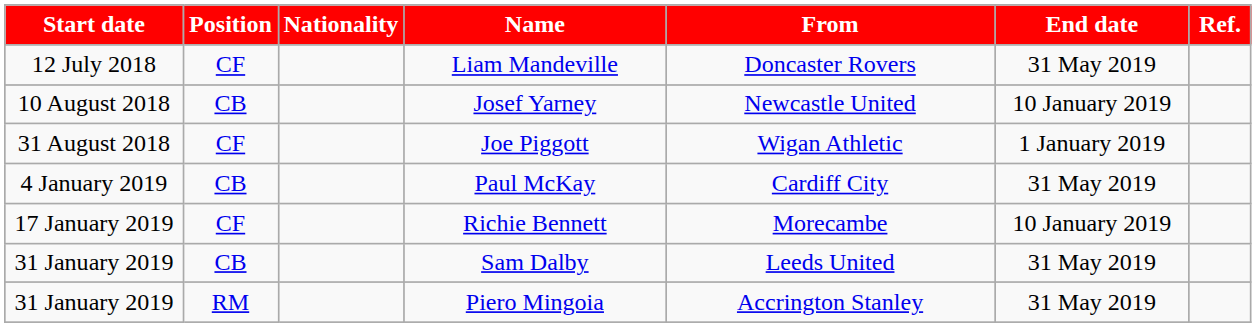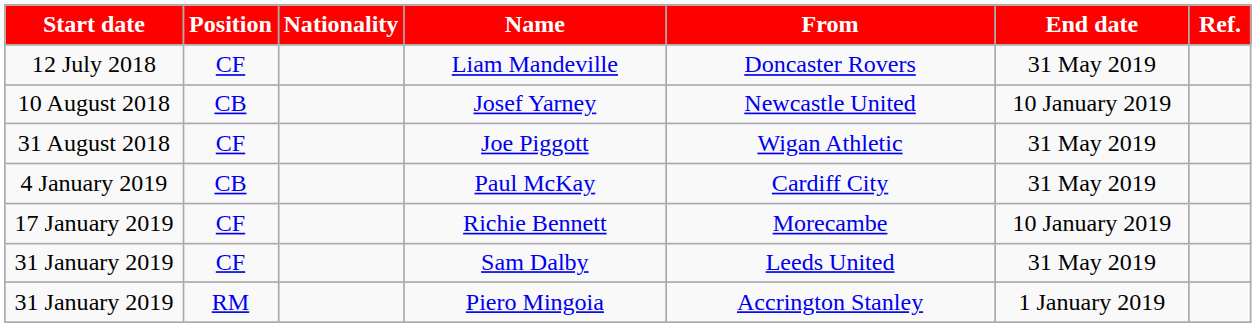 <table class="wikitable"  style="text-align:center; font-size:90%; ">
 <tr>
 <th style="background:#FF0000; color:white; width:100px;">Start date</th>
 <th style="background:#FF0000; color:white; width:50px;">Position</th>
 <th style="background:#FF0000; color:white; width:50px;">Nationality</th>
 <th style="background:#FF0000; color:white; width:150px;">Name</th>
 <th style="background:#FF0000; color:white; width:190px;">From</th>
 <th style="background:#FF0000; color:white; width:110px;">End date</th>
 <th style="background:#FF0000; color:white; width:30px;">Ref.</th>
 </tr>
 <tr>
 <td>12 July 2018</td>
 <td><a href='#'>CF</a></td>
 <td></td>
 <td><a href='#'>Liam Mandeville</a></td>
 <td><a href='#'>Doncaster Rovers</a></td>
 <td>31 May 2019</td>
 <td></td>
 </tr>
 <tr>
 <td>10 August 2018</td>
 <td><a href='#'>CB</a></td>
 <td></td>
 <td><a href='#'>Josef Yarney</a></td>
 <td><a href='#'>Newcastle United</a></td>
 <td>10 January 2019</td>
 <td></td>
 </tr>
 <tr>
 <td>31 August 2018</td>
 <td><a href='#'>CF</a></td>
 <td></td>
 <td><a href='#'>Joe Piggott</a></td>
 <td><a href='#'>Wigan Athletic</a></td>
-<td>1 January 2019</td>
+<td>31 May 2019</td>
 <td></td>
 </tr>
 <tr>
 <td>4 January 2019</td>
 <td><a href='#'>CB</a></td>
 <td></td>
 <td><a href='#'>Paul McKay</a></td>
 <td> <a href='#'>Cardiff City</a></td>
 <td>31 May 2019</td>
 <td></td>
 </tr>
 <tr>
 <td>17 January 2019</td>
 <td><a href='#'>CF</a></td>
 <td></td>
 <td><a href='#'>Richie Bennett</a></td>
 <td><a href='#'>Morecambe</a></td>
 <td>10 January 2019</td>
 <td></td>
 </tr>
 <tr>
 <td>31 January 2019</td>
-<td><a href='#'>CB</a></td>
+<td><a href='#'>CF</a></td>
 <td></td>
 <td><a href='#'>Sam Dalby</a></td>
 <td><a href='#'>Leeds United</a></td>
 <td>31 May 2019</td>
 <td></td>
 </tr>
 <tr>
 <td>31 January 2019</td>
 <td><a href='#'>RM</a></td>
 <td></td>
 <td><a href='#'>Piero Mingoia</a></td>
 <td><a href='#'>Accrington Stanley</a></td>
-<td>31 May 2019</td>
+<td>1 January 2019</td>
 <td></td>
 </tr>
 </table>
